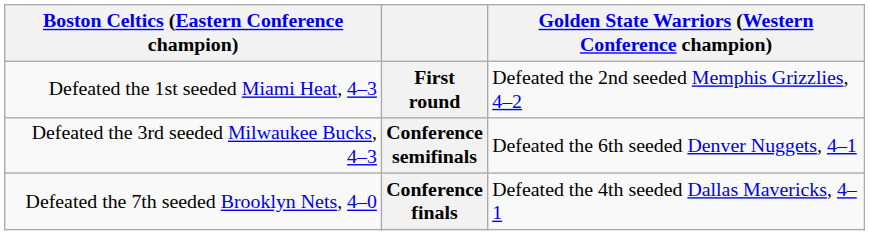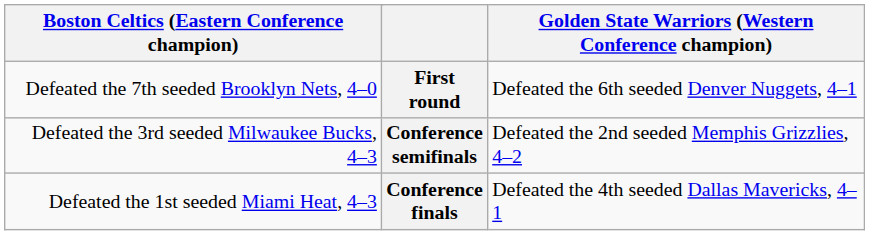 <table style="width:100%; font-size:90%" class="wikitable">
 <tr valign=top>
 <th colspan="2" style="width:45%;"><a href='#'>Boston Celtics</a> (<a href='#'>Eastern Conference</a> champion)</th>
 <th></th>
 <th colspan="2" style="width:45%;"><a href='#'>Golden State Warriors</a> (<a href='#'>Western Conference</a> champion)</th>
 </tr>
 <tr>
-<td align=right>Defeated the 1st seeded <a href='#'>Miami Heat</a>, <a href='#'>4–3</a></td>
+<td align=right>Defeated the 7th seeded <a href='#'>Brooklyn Nets</a>, <a href='#'>4–0</a></td>
 <th colspan=2>First round</th>
-<td align=left>Defeated the 2nd seeded <a href='#'>Memphis Grizzlies</a>, <a href='#'>4–2</a></td>
+<td align=left>Defeated the 6th seeded <a href='#'>Denver Nuggets</a>, <a href='#'>4–1</a></td>
 </tr>
 <tr>
 <td align=right>Defeated the 3rd seeded <a href='#'>Milwaukee Bucks</a>, <a href='#'>4–3</a></td>
 <th colspan=2>Conference semifinals</th>
-<td align=left>Defeated the 6th seeded <a href='#'>Denver Nuggets</a>, <a href='#'>4–1</a></td>
+<td align=left>Defeated the 2nd seeded <a href='#'>Memphis Grizzlies</a>, <a href='#'>4–2</a></td>
 </tr>
 <tr>
-<td align=right>Defeated the 7th seeded <a href='#'>Brooklyn Nets</a>, <a href='#'>4–0</a></td>
+<td align=right>Defeated the 1st seeded <a href='#'>Miami Heat</a>, <a href='#'>4–3</a></td>
 <th colspan=2>Conference finals</th>
 <td align=left>Defeated the 4th seeded <a href='#'>Dallas Mavericks</a>, <a href='#'>4–1</a></td>
 </tr>
 </table>
